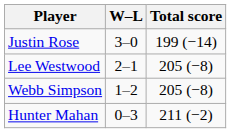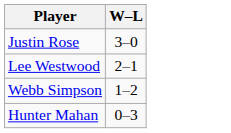 <table class=wikitable>
 <tr>
 <th>Player</th>
 <th>W–L</th>
-<th>Total score</th>
 </tr>
 <tr>
 <td> <a href='#'>Justin Rose</a></td>
 <td align=center>3–0</td>
-<td align=center>199 (−14)</td>
 </tr>
 <tr>
 <td> <a href='#'>Lee Westwood</a></td>
 <td align=center>2–1</td>
-<td align=center>205 (−8)</td>
 </tr>
 <tr>
 <td> <a href='#'>Webb Simpson</a></td>
 <td align=center>1–2</td>
-<td align=center>205 (−8)</td>
 </tr>
 <tr>
 <td> <a href='#'>Hunter Mahan</a></td>
 <td align=center>0–3</td>
-<td align=center>211 (−2)</td>
 </tr>
 </table>
